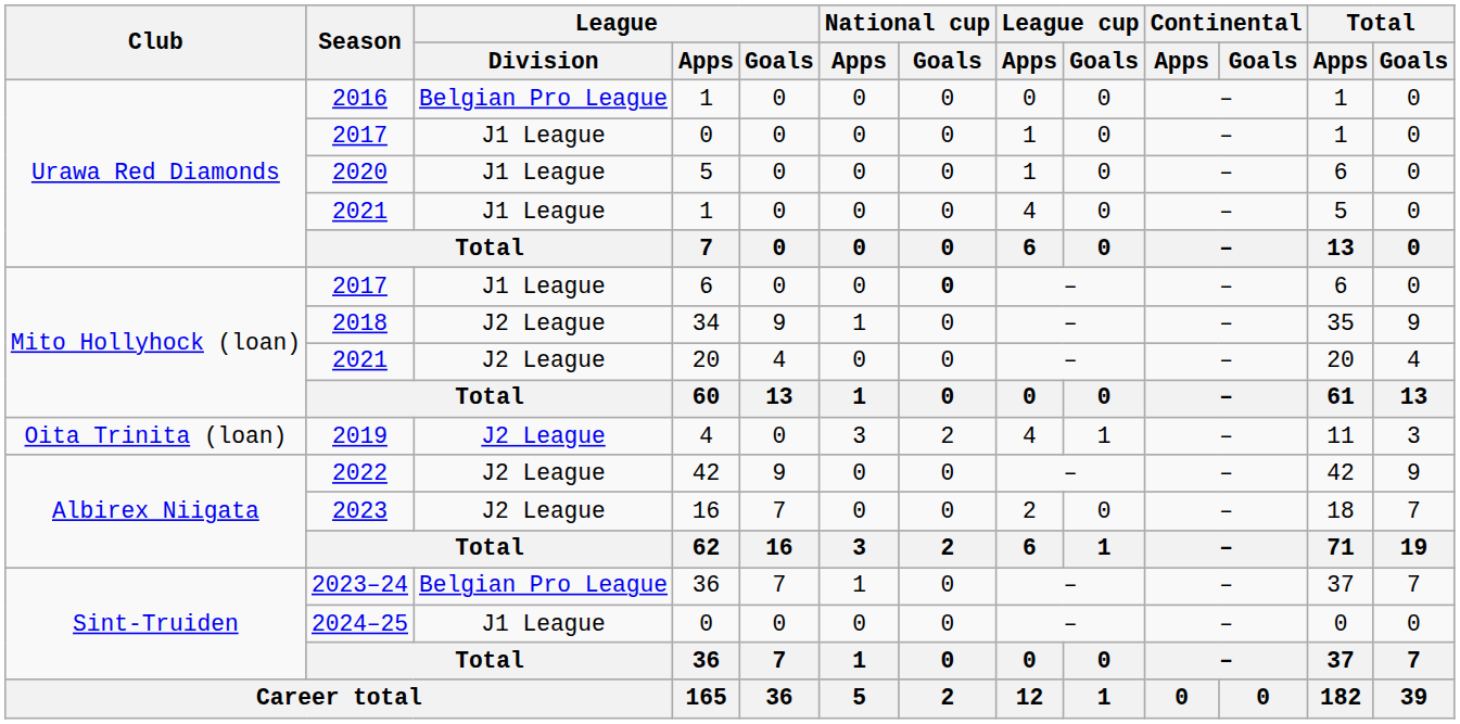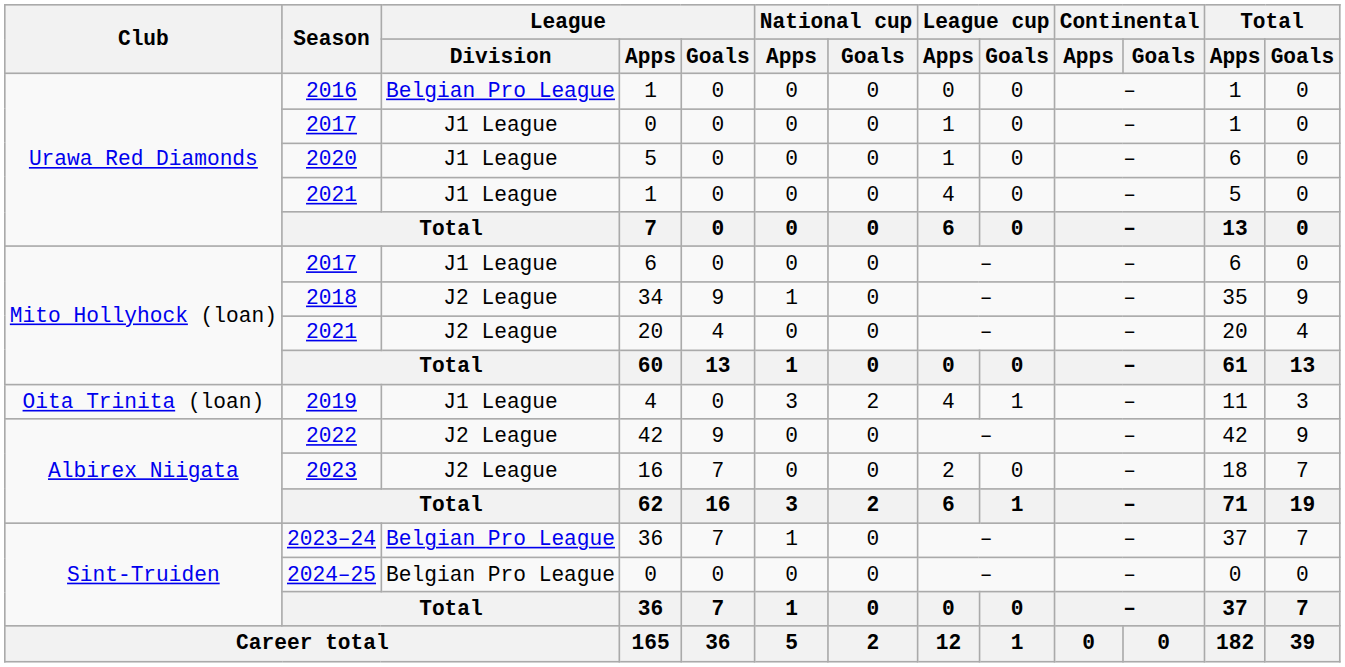 <table class="wikitable" style="text-align:center;">
 <tr>
 <th rowspan="2">Club</th>
 <th rowspan="2">Season</th>
 <th colspan="3">League</th>
 <th colspan="2">National cup</th>
 <th colspan="2">League cup</th>
 <th colspan="2">Continental</th>
 <th colspan="2">Total</th>
 </tr>
 <tr>
 <th>Division</th>
 <th>Apps</th>
 <th>Goals</th>
 <th>Apps</th>
 <th>Goals</th>
 <th>Apps</th>
 <th>Goals</th>
 <th>Apps</th>
 <th>Goals</th>
 <th>Apps</th>
 <th>Goals</th>
 </tr>
 <tr>
 <td rowspan="5"><a href='#'>Urawa Red Diamonds</a></td>
 <td><a href='#'>2016</a></td>
 <td><a href='#'>Belgian Pro League</a></td>
 <td>1</td>
 <td>0</td>
 <td>0</td>
 <td>0</td>
 <td>0</td>
 <td>0</td>
 <td colspan="2">–</td>
 <td>1</td>
 <td>0</td>
 </tr>
 <tr>
 <td><a href='#'>2017</a></td>
 <td>J1 League</td>
 <td>0</td>
 <td>0</td>
 <td>0</td>
 <td>0</td>
 <td>1</td>
 <td>0</td>
 <td colspan="2">–</td>
 <td>1</td>
 <td>0</td>
 </tr>
 <tr>
 <td><a href='#'>2020</a></td>
 <td>J1 League</td>
 <td>5</td>
 <td>0</td>
 <td>0</td>
 <td>0</td>
 <td>1</td>
 <td>0</td>
 <td colspan="2">–</td>
 <td>6</td>
 <td>0</td>
 </tr>
 <tr>
 <td><a href='#'>2021</a></td>
 <td>J1 League</td>
 <td>1</td>
 <td>0</td>
 <td>0</td>
 <td>0</td>
 <td>4</td>
 <td>0</td>
 <td colspan="2">–</td>
 <td>5</td>
 <td>0</td>
 </tr>
 <tr>
 <th colspan="2">Total</th>
 <th>7</th>
 <th>0</th>
 <th>0</th>
 <th>0</th>
 <th>6</th>
 <th>0</th>
 <th colspan="2">–</th>
 <th>13</th>
 <th>0</th>
 </tr>
 <tr>
 <td rowspan="4"><a href='#'>Mito Hollyhock</a> (loan)</td>
 <td><a href='#'>2017</a></td>
 <td>J1 League</td>
 <td>6</td>
 <td>0</td>
 <td>0</td>
-<td><strong>0</strong></td>
+<td>0</td>
 <td colspan="2">–</td>
 <td colspan="2">–</td>
 <td>6</td>
 <td>0</td>
 </tr>
 <tr>
 <td><a href='#'>2018</a></td>
 <td>J2 League</td>
 <td>34</td>
 <td>9</td>
 <td>1</td>
 <td>0</td>
 <td colspan="2">–</td>
 <td colspan="2">–</td>
 <td>35</td>
 <td>9</td>
 </tr>
 <tr>
 <td><a href='#'>2021</a></td>
 <td>J2 League</td>
 <td>20</td>
 <td>4</td>
 <td>0</td>
 <td>0</td>
 <td colspan="2">–</td>
 <td colspan="2">–</td>
 <td>20</td>
 <td>4</td>
 </tr>
 <tr>
 <th colspan="2">Total</th>
 <th>60</th>
 <th>13</th>
 <th>1</th>
 <th>0</th>
 <th>0</th>
 <th>0</th>
 <th colspan="2">–</th>
 <th>61</th>
 <th>13</th>
 </tr>
 <tr>
 <td><a href='#'>Oita Trinita</a> (loan)</td>
 <td><a href='#'>2019</a></td>
-<td><a href='#'>J2 League</a></td>
+<td>J1 League</td>
 <td>4</td>
 <td>0</td>
 <td>3</td>
 <td>2</td>
 <td>4</td>
 <td>1</td>
 <td colspan="2">–</td>
 <td>11</td>
 <td>3</td>
 </tr>
 <tr>
 <td rowspan="3"><a href='#'>Albirex Niigata</a></td>
 <td><a href='#'>2022</a></td>
 <td>J2 League</td>
 <td>42</td>
 <td>9</td>
 <td>0</td>
 <td>0</td>
 <td colspan="2">–</td>
 <td colspan="2">–</td>
 <td>42</td>
 <td>9</td>
 </tr>
 <tr>
 <td><a href='#'>2023</a></td>
 <td>J2 League</td>
 <td>16</td>
 <td>7</td>
 <td>0</td>
 <td>0</td>
 <td>2</td>
 <td>0</td>
 <td colspan="2">–</td>
 <td>18</td>
 <td>7</td>
 </tr>
 <tr>
 <th colspan="2">Total</th>
 <th>62</th>
 <th>16</th>
 <th>3</th>
 <th>2</th>
 <th>6</th>
 <th>1</th>
 <th colspan="2">–</th>
 <th>71</th>
 <th>19</th>
 </tr>
 <tr>
 <td rowspan="3"><a href='#'>Sint-Truiden</a></td>
 <td><a href='#'>2023–24</a></td>
 <td><a href='#'>Belgian Pro League</a></td>
 <td>36</td>
 <td>7</td>
 <td>1</td>
 <td>0</td>
 <td colspan="2">–</td>
 <td colspan="2">–</td>
 <td>37</td>
 <td>7</td>
 </tr>
 <tr>
 <td><a href='#'>2024–25</a></td>
-<td>J1 League</td>
+<td>Belgian Pro League</td>
 <td>0</td>
 <td>0</td>
 <td>0</td>
 <td>0</td>
 <td colspan="2">–</td>
 <td colspan="2">–</td>
 <td>0</td>
 <td>0</td>
 </tr>
 <tr>
 <th colspan="2">Total</th>
 <th>36</th>
 <th>7</th>
 <th>1</th>
 <th>0</th>
 <th>0</th>
 <th>0</th>
 <th colspan="2">–</th>
 <th>37</th>
 <th>7</th>
 </tr>
 <tr>
 <th colspan="3">Career total</th>
 <th>165</th>
 <th>36</th>
 <th>5</th>
 <th>2</th>
 <th>12</th>
 <th>1</th>
 <th>0</th>
 <th>0</th>
 <th>182</th>
 <th>39</th>
 </tr>
 </table>
